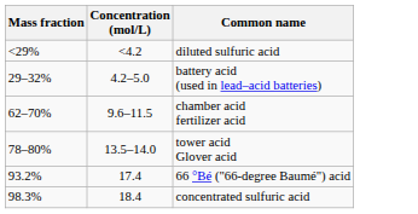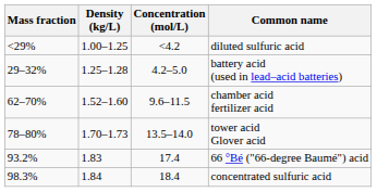 <table class="wikitable">
 <tr>
 <th>Mass fraction<br></th>
+<th>Density<br>(kg/L)</th>
 <th>Concentration<br>(mol/L)</th>
 <th>Common name</th>
 </tr>
 <tr>
 <td><29%</td>
+<td>1.00–1.25</td>
 <td align=center><4.2</td>
 <td>diluted sulfuric acid</td>
 </tr>
 <tr>
 <td>29–32%</td>
+<td>1.25–1.28</td>
 <td align=center>4.2–5.0</td>
 <td>battery acid<br>(used in <a href='#'>lead–acid batteries</a>)</td>
 </tr>
 <tr>
 <td>62–70%</td>
+<td>1.52–1.60</td>
 <td align=center>9.6–11.5</td>
 <td>chamber acid<br>fertilizer acid</td>
 </tr>
 <tr>
 <td>78–80%</td>
+<td>1.70–1.73</td>
 <td align=center>13.5–14.0</td>
 <td>tower acid<br>Glover acid</td>
 </tr>
 <tr>
 <td>93.2%</td>
+<td>1.83</td>
 <td align=center>17.4</td>
 <td>66 <a href='#'>°Bé</a> ("66-degree Baumé") acid</td>
 </tr>
 <tr>
 <td>98.3%</td>
+<td>1.84</td>
 <td align=center>18.4</td>
 <td>concentrated sulfuric acid</td>
 </tr>
 </table>
